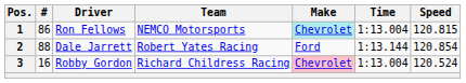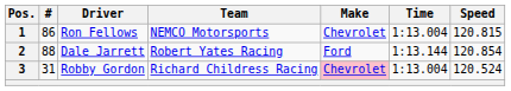 <table class="wikitable" style="font-size:95%">
 <tr>
 <th>Pos.</th>
 <th>#</th>
 <th>Driver</th>
 <th>Team</th>
 <th>Make</th>
 <th>Time</th>
 <th>Speed</th>
 </tr>
 <tr>
 <th>1</th>
 <td>86</td>
 <td><a href='#'>Ron Fellows</a></td>
 <td><a href='#'>NEMCO Motorsports</a></td>
-<td style="background: paleturquoise;"><a href='#'>Chevrolet</a></td>
+<td><a href='#'>Chevrolet</a></td>
 <td>1:13.004</td>
 <td>120.815</td>
 </tr>
 <tr>
 <th>2</th>
 <td>88</td>
 <td><a href='#'>Dale Jarrett</a></td>
 <td><a href='#'>Robert Yates Racing</a></td>
 <td><a href='#'>Ford</a></td>
 <td>1:13.144</td>
 <td>120.854</td>
 </tr>
 <tr>
 <th>3</th>
-<td>16</td>
+<td>31</td>
 <td><a href='#'>Robby Gordon</a></td>
 <td><a href='#'>Richard Childress Racing</a></td>
 <td style="background: pink;"><a href='#'>Chevrolet</a></td>
 <td>1:13.004</td>
 <td>120.524</td>
 </tr>
 <tr>
 <th colspan="7"></th>
 </tr>
 </table>
